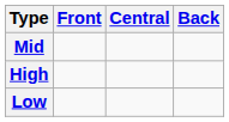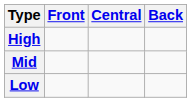 <table class="wikitable" style="text-align: center;">
 <tr>
 <th>Type</th>
 <th><a href='#'>Front</a></th>
 <th><a href='#'>Central</a></th>
 <th><a href='#'>Back</a></th>
 </tr>
 <tr>
-<th><a href='#'>Mid</a></th>
+<th><a href='#'>High</a></th>
 <td></td>
 <td></td>
 <td></td>
 </tr>
 <tr>
-<th><a href='#'>High</a></th>
+<th><a href='#'>Mid</a></th>
 <td></td>
 <td></td>
 <td></td>
 </tr>
 <tr>
 <th><a href='#'>Low</a></th>
 <td></td>
 <td></td>
 <td></td>
 </tr>
 </table>
